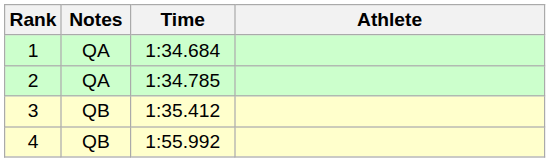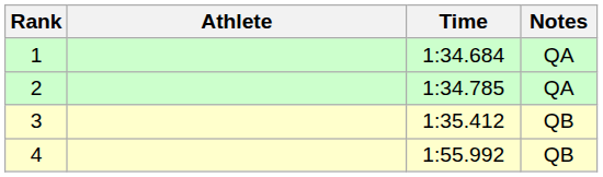 <table class=wikitable style="text-align:center">
 <tr>
 <th width=40>Rank</th>
+<th width=250>Athlete</th>
+<th width=80>Time</th>
 <th width=50>Notes</th>
-<th width=80>Time</th>
-<th width=250>Athlete</th>
 </tr>
 <tr bgcolor="ccffcc">
 <td>1</td>
+<td align=left></td>
+<td>1:34.684</td>
 <td>QA</td>
-<td>1:34.684</td>
-<td align=left></td>
 </tr>
 <tr bgcolor="ccffcc">
 <td>2</td>
+<td align=left></td>
+<td>1:34.785</td>
 <td>QA</td>
-<td>1:34.785</td>
-<td align=left></td>
 </tr>
 <tr bgcolor="ffffcc">
 <td>3</td>
+<td align=left></td>
+<td>1:35.412</td>
 <td>QB</td>
-<td>1:35.412</td>
-<td align=left></td>
 </tr>
 <tr bgcolor="ffffcc">
 <td>4</td>
+<td align=left></td>
+<td>1:55.992</td>
 <td>QB</td>
-<td>1:55.992</td>
-<td align=left></td>
 </tr>
 </table>
